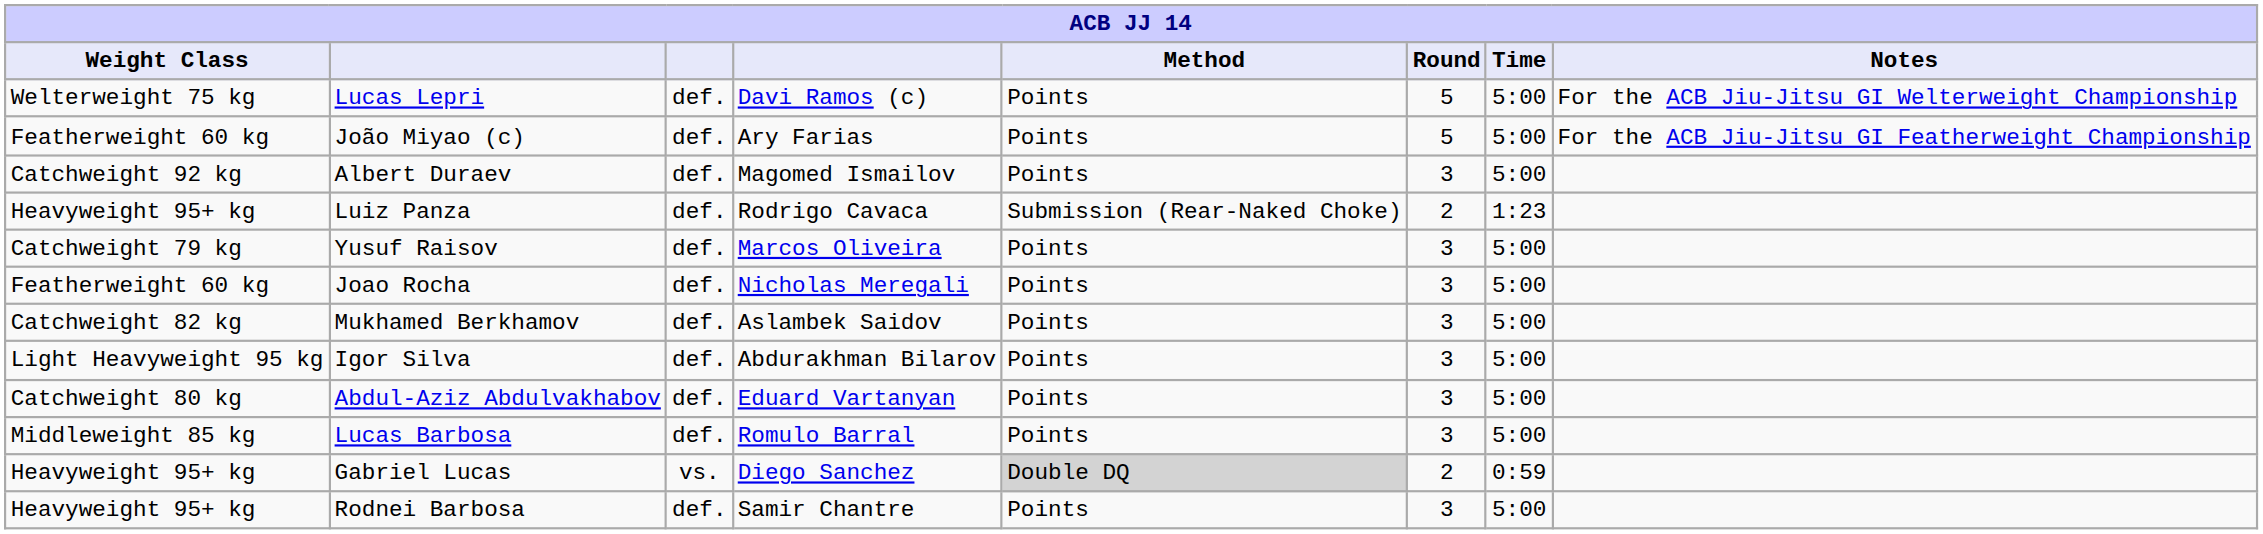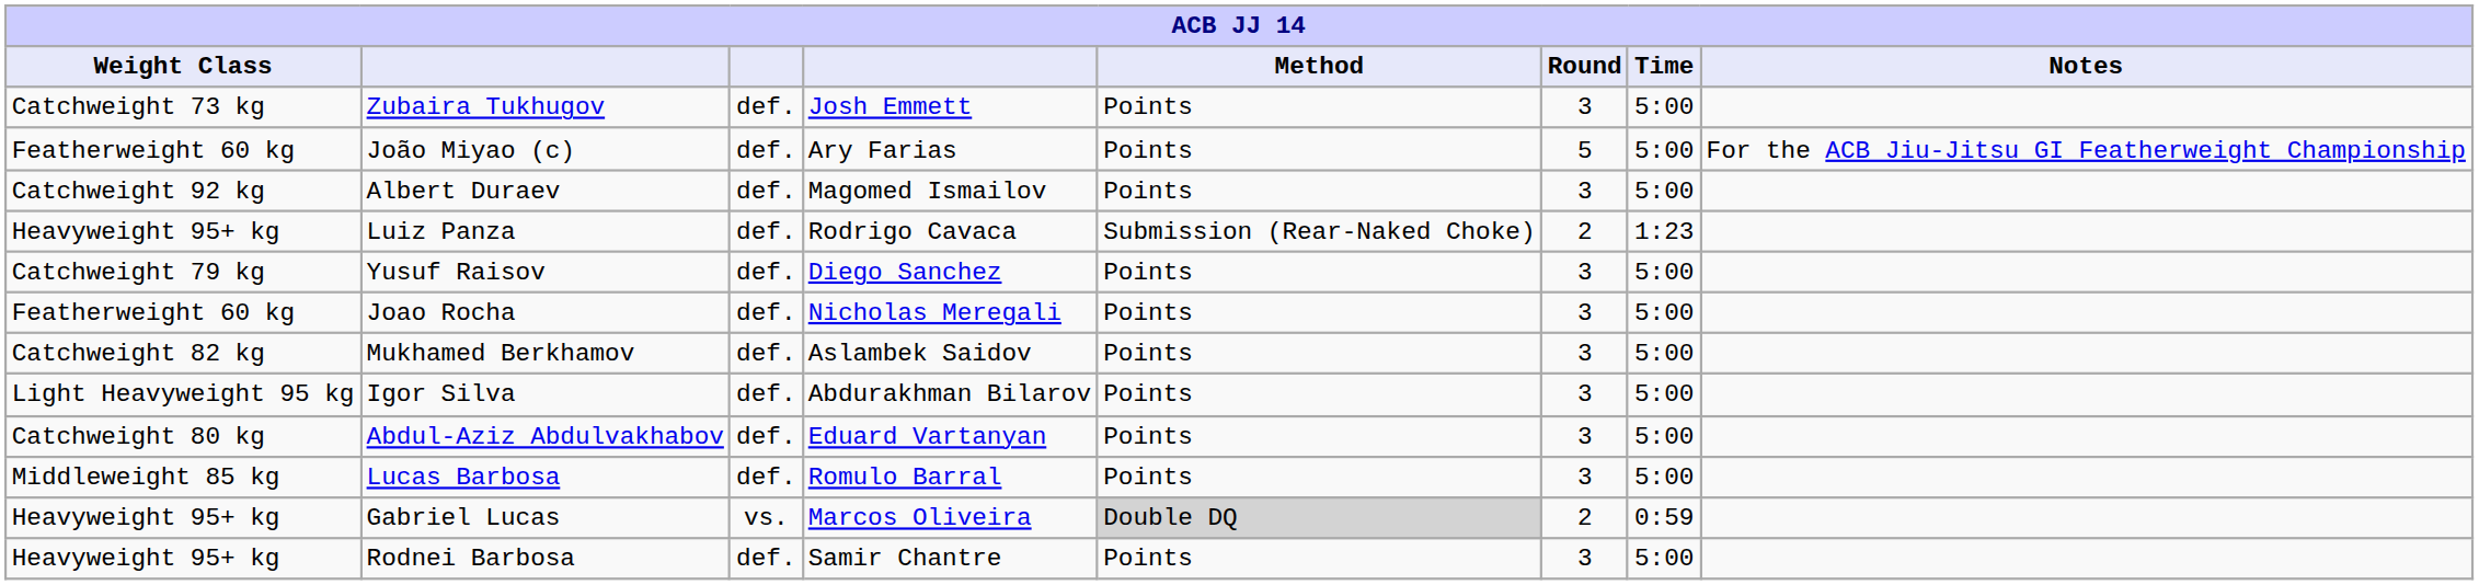 <table class="wikitable" style="font-size: 80%;">
 <tr>
 <th colspan="8" style="background-color: #ccf; color: #000080; text-align: center;"><strong>ACB JJ 14</strong></th>
 </tr>
 <tr>
 <th colspan="1" style="background-color: #E6E8FA; color: #000000; text-align: center;">Weight Class</th>
 <th colspan="1" style="background-color: #E6E8FA; color: #000000; text-align: center;"></th>
 <th colspan="1" style="background-color: #E6E8FA; color: #000000; text-align: center;"></th>
 <th colspan="1" style="background-color: #E6E8FA; color: #000000; text-align: center;"></th>
 <th colspan="1" style="background-color: #E6E8FA; color: #000000; text-align: center;">Method</th>
 <th colspan="1" style="background-color: #E6E8FA; color: #000000; text-align: center;">Round</th>
 <th colspan="1" style="background-color: #E6E8FA; color: #000000; text-align: center;">Time</th>
 <th colspan="1" style="background-color: #E6E8FA; color: #000000; text-align: center;">Notes</th>
 </tr>
 <tr>
-<td>Welterweight 75 kg</td>
-<td> <a href='#'>Lucas Lepri</a></td>
+<td>Catchweight 73 kg</td>
+<td> <a href='#'>Zubaira Tukhugov</a></td>
 <td align=center>def.</td>
-<td> <a href='#'>Davi Ramos</a> (c)</td>
+<td> <a href='#'>Josh Emmett</a></td>
 <td>Points</td>
-<td align=center>5</td>
+<td align=center>3</td>
 <td align=center>5:00</td>
-<td>For the <a href='#'>ACB Jiu-Jitsu GI Welterweight Championship</a></td>
+<td></td>
 </tr>
 <tr>
 <td>Featherweight 60 kg</td>
 <td> João Miyao (c)</td>
 <td align=center>def.</td>
 <td> Ary Farias</td>
 <td>Points</td>
 <td align=center>5</td>
 <td align=center>5:00</td>
 <td>For the <a href='#'>ACB Jiu-Jitsu GI Featherweight Championship</a></td>
 </tr>
 <tr>
 <td>Catchweight 92 kg</td>
 <td> Albert Duraev</td>
 <td align=center>def.</td>
 <td> Magomed Ismailov</td>
 <td>Points</td>
 <td align=center>3</td>
 <td align=center>5:00</td>
 <td></td>
 </tr>
 <tr>
 <td>Heavyweight 95+ kg</td>
 <td> Luiz Panza</td>
 <td align=center>def.</td>
 <td> Rodrigo Cavaca</td>
 <td>Submission (Rear-Naked Choke)</td>
 <td align=center>2</td>
 <td align=center>1:23</td>
 <td></td>
 </tr>
 <tr>
 <td>Catchweight 79 kg</td>
 <td> Yusuf Raisov</td>
 <td align=center>def.</td>
-<td> <a href='#'>Marcos Oliveira</a></td>
+<td> <a href='#'>Diego Sanchez</a></td>
 <td>Points</td>
 <td align=center>3</td>
 <td align=center>5:00</td>
 <td></td>
 </tr>
 <tr>
 <td>Featherweight 60 kg</td>
 <td> Joao Rocha</td>
 <td align=center>def.</td>
 <td> <a href='#'>Nicholas Meregali</a></td>
 <td>Points</td>
 <td align=center>3</td>
 <td align=center>5:00</td>
 <td></td>
 </tr>
 <tr>
 <td>Catchweight 82 kg</td>
 <td> Mukhamed Berkhamov</td>
 <td align=center>def.</td>
 <td> Aslambek Saidov</td>
 <td>Points</td>
 <td align=center>3</td>
 <td align=center>5:00</td>
 <td></td>
 </tr>
 <tr>
 <td>Light Heavyweight 95 kg</td>
 <td> Igor Silva</td>
 <td align=center>def.</td>
 <td> Abdurakhman Bilarov</td>
 <td>Points</td>
 <td align=center>3</td>
 <td align=center>5:00</td>
 <td></td>
 </tr>
 <tr>
 <td>Catchweight 80 kg</td>
 <td> <a href='#'>Abdul-Aziz Abdulvakhabov</a></td>
 <td align=center>def.</td>
 <td> <a href='#'>Eduard Vartanyan</a></td>
 <td>Points</td>
 <td align=center>3</td>
 <td align=center>5:00</td>
 <td></td>
 </tr>
 <tr>
 <td>Middleweight 85 kg</td>
 <td> <a href='#'>Lucas Barbosa</a></td>
 <td align=center>def.</td>
 <td> <a href='#'>Romulo Barral</a></td>
 <td>Points</td>
 <td align=center>3</td>
 <td align=center>5:00</td>
 <td></td>
 </tr>
 <tr>
 <td>Heavyweight 95+ kg</td>
 <td> Gabriel Lucas</td>
 <td align=center>vs.</td>
-<td> <a href='#'>Diego Sanchez</a></td>
+<td> <a href='#'>Marcos Oliveira</a></td>
 <td style="background: lightgrey;">Double DQ</td>
 <td align=center>2</td>
 <td align=center>0:59</td>
 <td></td>
 </tr>
 <tr>
 <td>Heavyweight 95+ kg</td>
 <td> Rodnei Barbosa</td>
 <td align=center>def.</td>
 <td> Samir Chantre</td>
 <td>Points</td>
 <td align=center>3</td>
 <td align=center>5:00</td>
 <td></td>
 </tr>
 </table>
